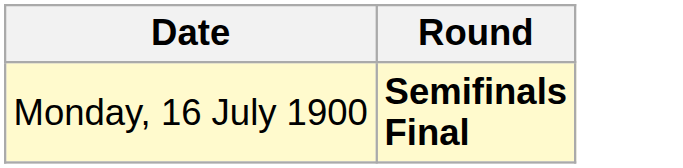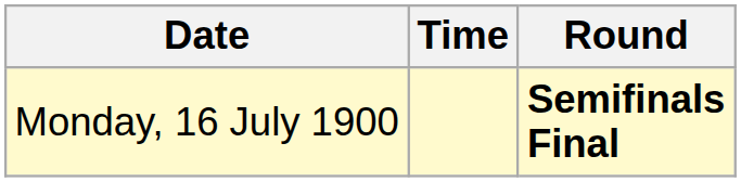 <table class="wikitable">
 <tr>
 <th>Date</th>
+<th>Time</th>
 <th>Round</th>
 </tr>
 <tr style=background:lemonchiffon>
 <td>Monday, 16 July 1900</td>
+<td></td>
 <td><strong>Semifinals</strong><br><strong>Final</strong></td>
 </tr>
 </table>
